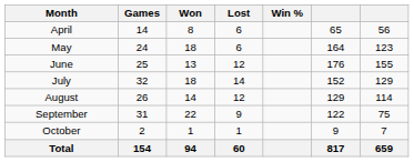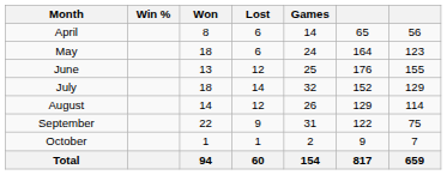 <table class="wikitable" style="font-size:95%; text-align:center; width:38em;margin:0.5em auto;">
 <tr>
 <th width="28%">Month</th>
-<th width="12%">Games</th>
+<th width="12%">Win %</th>
 <th width="12%">Won</th>
 <th width="12%">Lost</th>
-<th width="12%">Win %</th>
+<th width="12%">Games</th>
 <th width="12%"></th>
 <th width="12%"></th>
 </tr>
 <tr>
 <td>April</td>
-<td>14</td>
+<td></td>
 <td>8</td>
 <td>6</td>
-<td></td>
+<td>14</td>
 <td>65</td>
 <td>56</td>
 </tr>
 <tr>
 <td>May</td>
-<td>24</td>
+<td></td>
 <td>18</td>
 <td>6</td>
-<td></td>
+<td>24</td>
 <td>164</td>
 <td>123</td>
 </tr>
 <tr>
 <td>June</td>
-<td>25</td>
+<td></td>
 <td>13</td>
 <td>12</td>
-<td></td>
+<td>25</td>
 <td>176</td>
 <td>155</td>
 </tr>
 <tr>
 <td>July</td>
-<td>32</td>
+<td></td>
 <td>18</td>
 <td>14</td>
-<td></td>
+<td>32</td>
 <td>152</td>
 <td>129</td>
 </tr>
 <tr>
 <td>August</td>
-<td>26</td>
+<td></td>
 <td>14</td>
 <td>12</td>
-<td></td>
+<td>26</td>
 <td>129</td>
 <td>114</td>
 </tr>
 <tr>
 <td>September</td>
-<td>31</td>
+<td></td>
 <td>22</td>
 <td>9</td>
-<td></td>
+<td>31</td>
 <td>122</td>
 <td>75</td>
 </tr>
 <tr>
 <td>October</td>
-<td>2</td>
+<td></td>
 <td>1</td>
 <td>1</td>
-<td></td>
+<td>2</td>
 <td>9</td>
 <td>7</td>
 </tr>
 <tr>
 <th>Total</th>
-<th>154</th>
+<th></th>
 <th>94</th>
 <th>60</th>
-<th></th>
+<th>154</th>
 <th>817</th>
 <th>659</th>
 </tr>
 </table>
